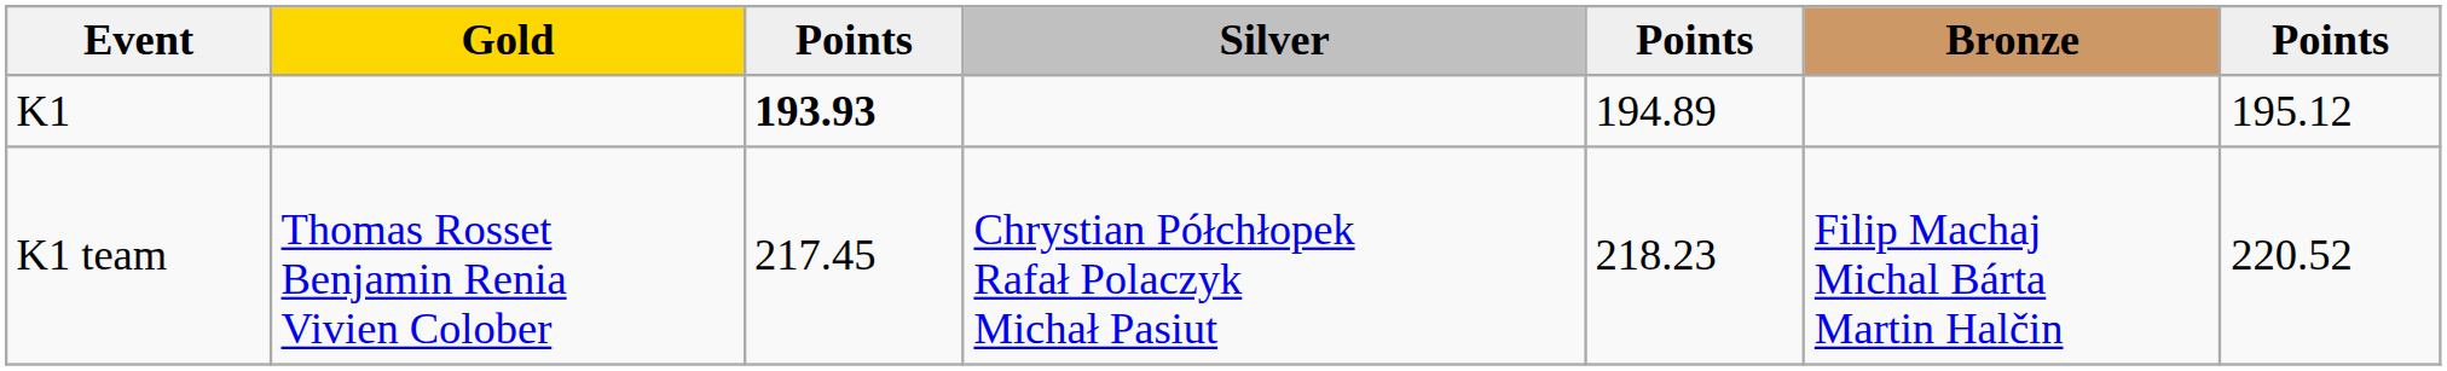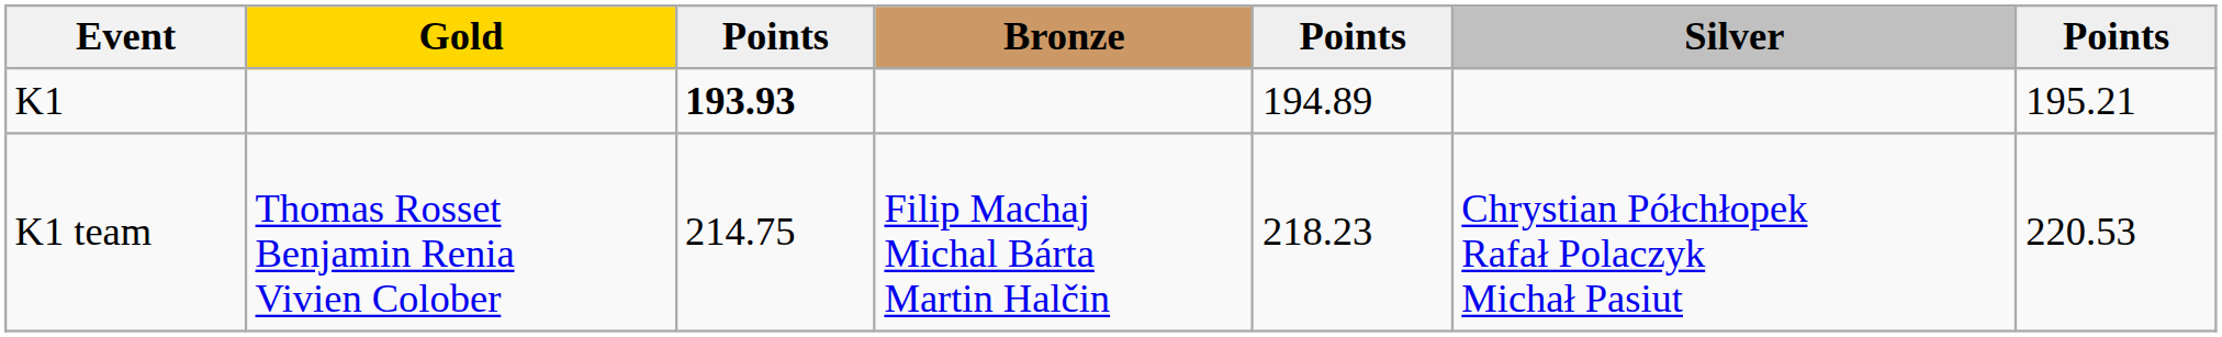 <table class="wikitable" width=100%>
 <tr>
 <th>Event</th>
 <td align=center bgcolor="gold"><strong>Gold</strong></td>
 <td align=center bgcolor="EFEFEF"><strong>Points</strong></td>
+<td align=center bgcolor="CC9966"><strong>Bronze</strong></td>
+<td align=center bgcolor="EFEFEF"><strong>Points</strong></td>
 <td align=center bgcolor="silver"><strong>Silver</strong></td>
-<td align=center bgcolor="EFEFEF"><strong>Points</strong></td>
-<td align=center bgcolor="CC9966"><strong>Bronze</strong></td>
 <td align=center bgcolor="EFEFEF"><strong>Points</strong></td>
 </tr>
 <tr>
 <td>K1</td>
 <td></td>
 <td><strong>193.93</strong></td>
 <td></td>
 <td>194.89</td>
 <td></td>
-<td>195.12</td>
+<td>195.21</td>
 </tr>
 <tr>
 <td>K1 team</td>
 <td><br><a href='#'>Thomas Rosset</a><br><a href='#'>Benjamin Renia</a><br><a href='#'>Vivien Colober</a></td>
-<td>217.45</td>
+<td>214.75</td>
+<td><br><a href='#'>Filip Machaj</a><br><a href='#'>Michal Bárta</a><br><a href='#'>Martin Halčin</a></td>
+<td>218.23</td>
 <td><br><a href='#'>Chrystian Półchłopek</a><br><a href='#'>Rafał Polaczyk</a><br><a href='#'>Michał Pasiut</a></td>
-<td>218.23</td>
-<td><br><a href='#'>Filip Machaj</a><br><a href='#'>Michal Bárta</a><br><a href='#'>Martin Halčin</a></td>
-<td>220.52</td>
+<td>220.53</td>
 </tr>
 </table>
